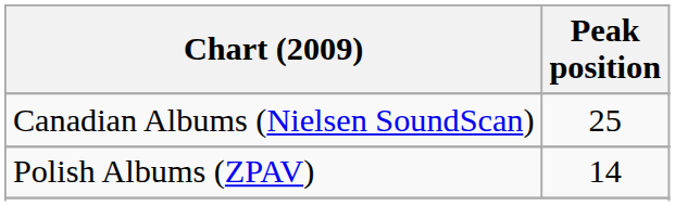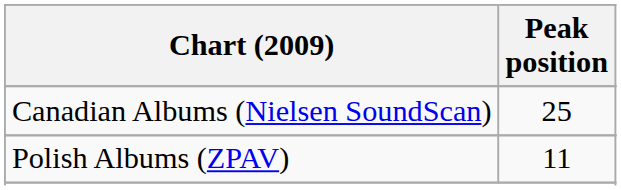 <table class="wikitable sortable">
 <tr>
 <th>Chart (2009)</th>
 <th>Peak<br>position</th>
 </tr>
 <tr>
 </tr>
 <tr>
 </tr>
 <tr>
 </tr>
 <tr>
 </tr>
 <tr>
 <td>Canadian Albums (<a href='#'>Nielsen SoundScan</a>)</td>
 <td style="text-align:center;">25</td>
 </tr>
 <tr>
 </tr>
 <tr>
 </tr>
 <tr>
 </tr>
 <tr>
 </tr>
 <tr>
 </tr>
 <tr>
 </tr>
 <tr>
 </tr>
 <tr>
 </tr>
 <tr>
 </tr>
 <tr>
 </tr>
 <tr>
 <td>Polish Albums (<a href='#'>ZPAV</a>)</td>
-<td style="text-align:center;">14</td>
+<td style="text-align:center;">11</td>
 </tr>
 <tr>
 </tr>
 <tr>
 </tr>
 <tr>
 </tr>
 <tr>
 </tr>
 <tr>
 </tr>
 <tr>
 </tr>
 <tr>
 </tr>
 </table>
